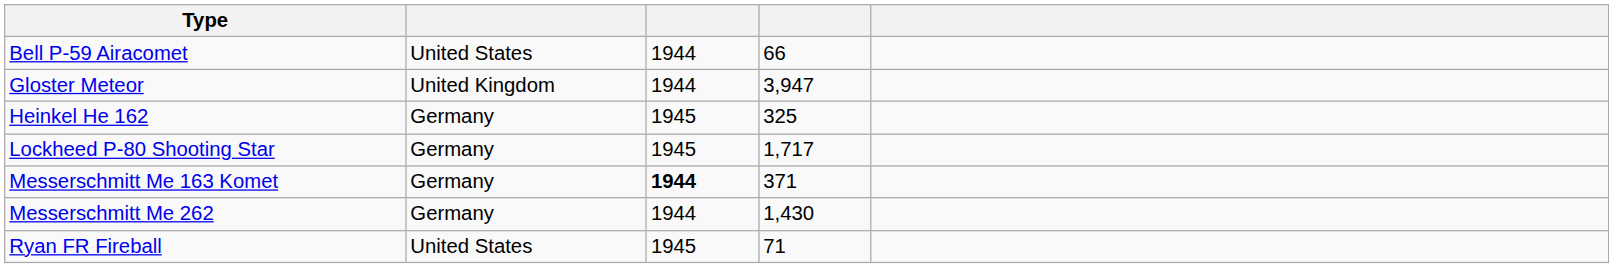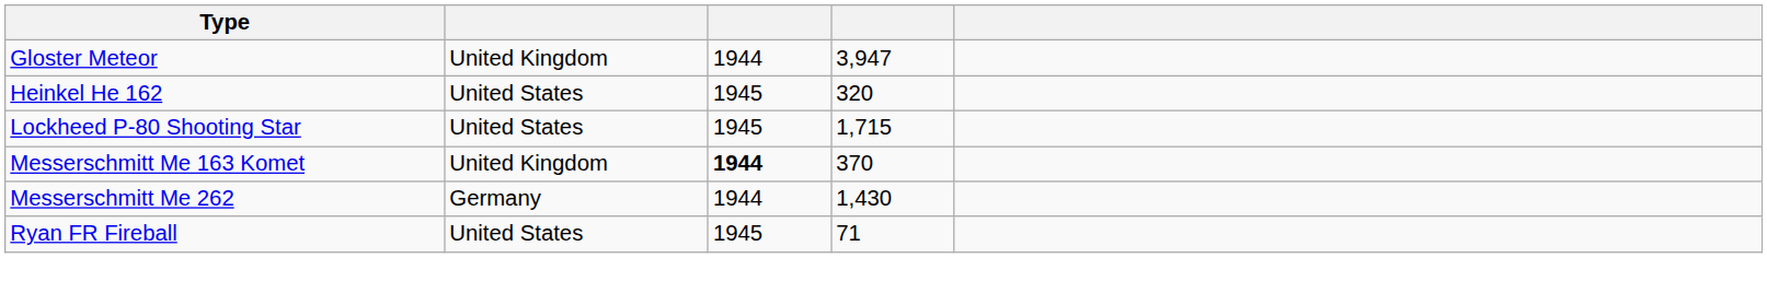 <table class="wikitable sortable" border=1 style=width:100%>
 <tr>
 <th style=width:25%>Type</th>
 <th style=width:15%></th>
 <th style=width:7%></th>
 <th style=width:7%></th>
 <th></th>
-</tr>
-<tr>
-<td><a href='#'>Bell P-59 Airacomet</a></td>
-<td>United States</td>
-<td>1944</td>
-<td>66</td>
-<td></td>
 </tr>
 <tr>
 <td><a href='#'>Gloster Meteor</a></td>
 <td>United Kingdom</td>
 <td>1944</td>
 <td>3,947</td>
 <td></td>
 </tr>
 <tr>
 <td><a href='#'>Heinkel He 162</a></td>
-<td>Germany</td>
+<td>United States</td>
 <td>1945</td>
-<td>325</td>
+<td>320</td>
 <td></td>
 </tr>
 <tr>
 <td><a href='#'>Lockheed P-80 Shooting Star</a></td>
-<td>Germany</td>
+<td>United States</td>
 <td>1945</td>
-<td>1,717</td>
+<td>1,715</td>
 <td></td>
 </tr>
 <tr>
 <td><a href='#'>Messerschmitt Me 163 Komet</a></td>
-<td>Germany</td>
+<td>United Kingdom</td>
 <td><strong>1944</strong></td>
-<td>371</td>
+<td>370</td>
 <td></td>
 </tr>
 <tr>
 <td><a href='#'>Messerschmitt Me 262</a></td>
 <td>Germany</td>
 <td>1944</td>
 <td>1,430</td>
 <td></td>
 </tr>
 <tr>
 <td><a href='#'>Ryan FR Fireball</a></td>
 <td>United States</td>
 <td>1945</td>
 <td>71</td>
 <td></td>
 </tr>
 </table>
